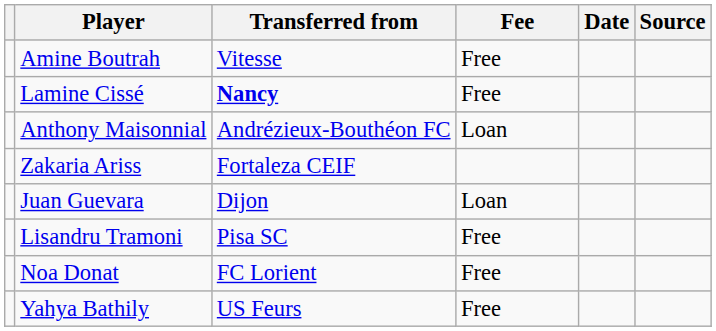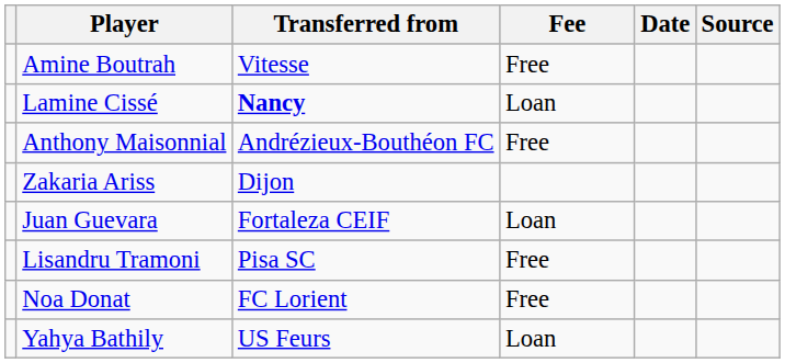 <table class="wikitable plainrowheaders sortable">
 <tr>
 <th></th>
 <th scope="col">Player</th>
 <th>Transferred from</th>
 <th style="width: 80px;">Fee</th>
 <th scope="col">Date</th>
 <th scope="col">Source</th>
 </tr>
 <tr>
 <td align="center"></td>
 <td> <a href='#'>Amine Boutrah</a></td>
 <td> <a href='#'>Vitesse</a></td>
 <td>Free</td>
 <td></td>
 <td></td>
 </tr>
 <tr>
 <td align="center"></td>
 <td> <a href='#'>Lamine Cissé</a></td>
 <td><strong> <a href='#'>Nancy</a></strong></td>
-<td>Free</td>
+<td>Loan</td>
 <td></td>
 <td></td>
 </tr>
 <tr>
 <td align="center"></td>
 <td> <a href='#'>Anthony Maisonnial</a></td>
 <td> <a href='#'>Andrézieux-Bouthéon FC</a></td>
-<td>Loan</td>
+<td>Free</td>
 <td></td>
 <td></td>
 </tr>
 <tr>
 <td align="center"></td>
 <td> <a href='#'>Zakaria Ariss</a></td>
-<td> <a href='#'>Fortaleza CEIF</a></td>
+<td> <a href='#'>Dijon</a></td>
 <td></td>
 <td></td>
 <td></td>
 </tr>
 <tr>
 <td align="center"></td>
 <td> <a href='#'>Juan Guevara</a></td>
-<td> <a href='#'>Dijon</a></td>
+<td> <a href='#'>Fortaleza CEIF</a></td>
 <td>Loan</td>
 <td></td>
 <td></td>
 </tr>
 <tr>
 <td align="center"></td>
 <td> <a href='#'>Lisandru Tramoni</a></td>
 <td> <a href='#'>Pisa SC</a></td>
 <td>Free</td>
 <td></td>
 <td></td>
 </tr>
 <tr>
 <td align="center"></td>
 <td> <a href='#'>Noa Donat</a></td>
 <td> <a href='#'>FC Lorient</a></td>
 <td>Free</td>
 <td></td>
 <td></td>
 </tr>
 <tr>
 <td align="center"></td>
 <td> <a href='#'>Yahya Bathily</a></td>
 <td> <a href='#'>US Feurs</a></td>
-<td>Free</td>
+<td>Loan</td>
 <td></td>
 <td></td>
 </tr>
 </table>
